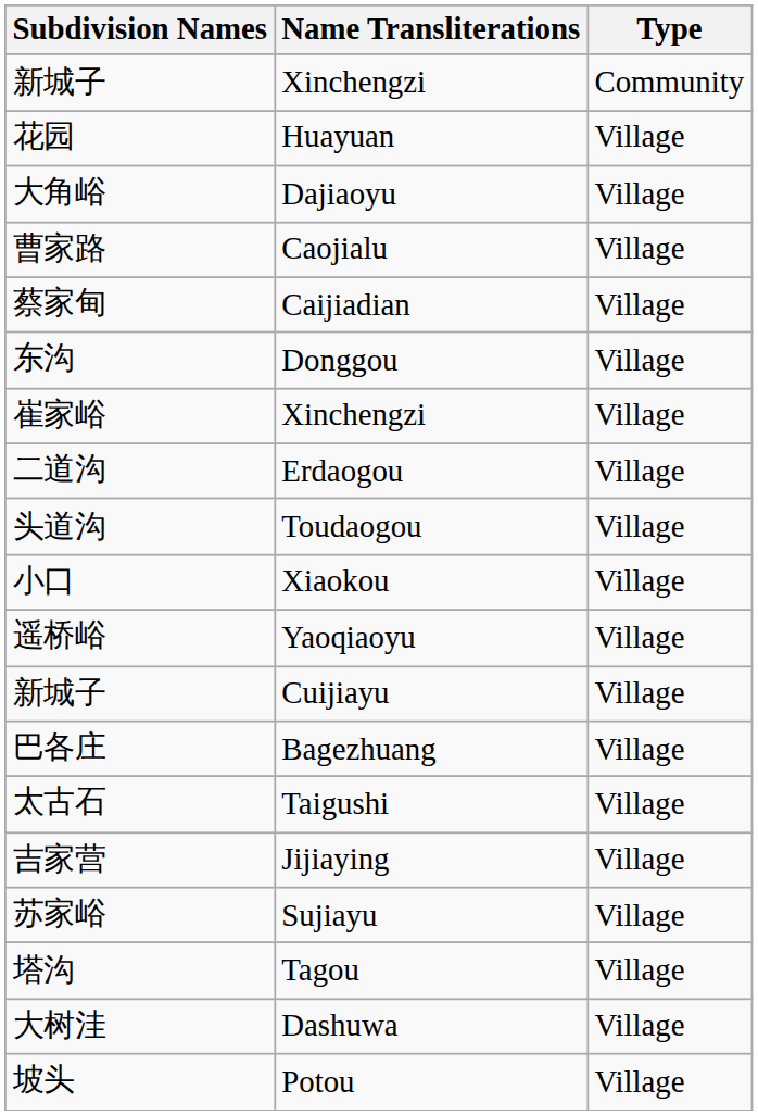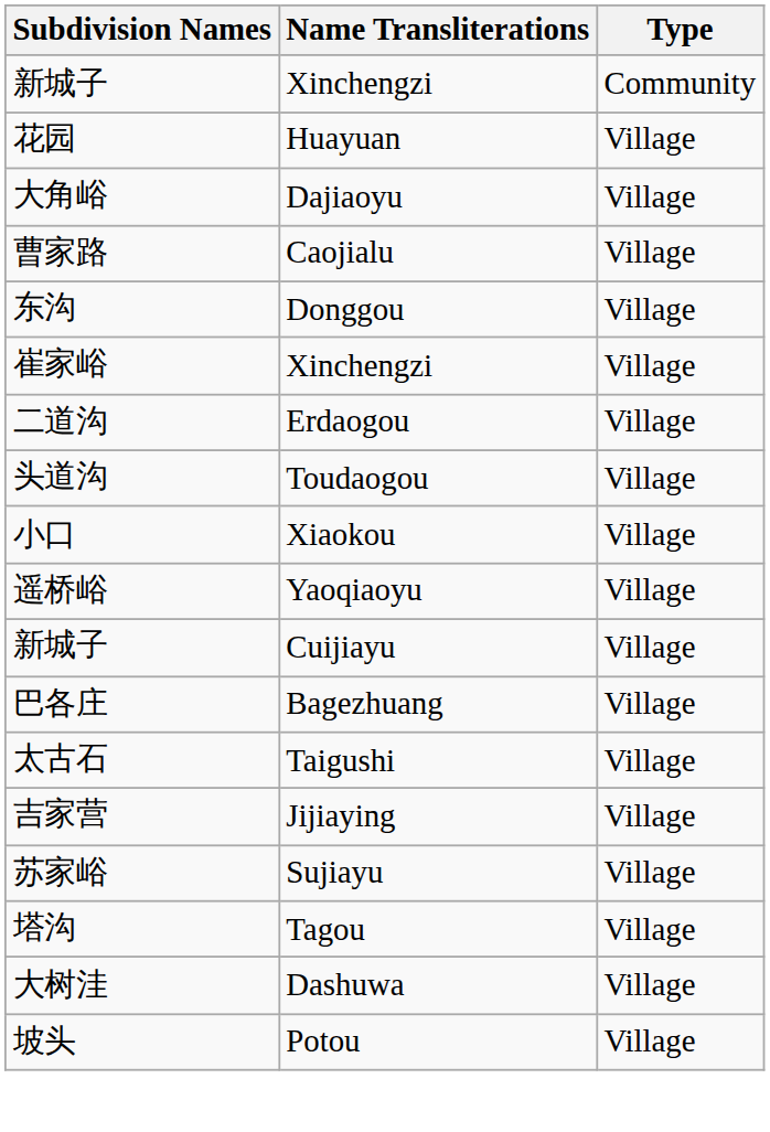 <table class="wikitable sortable">
 <tr>
 <th>Subdivision Names</th>
 <th>Name Transliterations</th>
 <th>Type</th>
 </tr>
 <tr>
 <td>新城子</td>
 <td>Xinchengzi</td>
 <td>Community</td>
 </tr>
 <tr>
 <td>花园</td>
 <td>Huayuan</td>
 <td>Village</td>
 </tr>
 <tr>
 <td>大角峪</td>
 <td>Dajiaoyu</td>
 <td>Village</td>
 </tr>
 <tr>
 <td>曹家路</td>
 <td>Caojialu</td>
-<td>Village</td>
-</tr>
-<tr>
-<td>蔡家甸</td>
-<td>Caijiadian</td>
 <td>Village</td>
 </tr>
 <tr>
 <td>东沟</td>
 <td>Donggou</td>
 <td>Village</td>
 </tr>
 <tr>
 <td>崔家峪</td>
 <td>Xinchengzi</td>
 <td>Village</td>
 </tr>
 <tr>
 <td>二道沟</td>
 <td>Erdaogou</td>
 <td>Village</td>
 </tr>
 <tr>
 <td>头道沟</td>
 <td>Toudaogou</td>
 <td>Village</td>
 </tr>
 <tr>
 <td>小口</td>
 <td>Xiaokou</td>
 <td>Village</td>
 </tr>
 <tr>
 <td>遥桥峪</td>
 <td>Yaoqiaoyu</td>
 <td>Village</td>
 </tr>
 <tr>
 <td>新城子</td>
 <td>Cuijiayu</td>
 <td>Village</td>
 </tr>
 <tr>
 <td>巴各庄</td>
 <td>Bagezhuang</td>
 <td>Village</td>
 </tr>
 <tr>
 <td>太古石</td>
 <td>Taigushi</td>
 <td>Village</td>
 </tr>
 <tr>
 <td>吉家营</td>
 <td>Jijiaying</td>
 <td>Village</td>
 </tr>
 <tr>
 <td>苏家峪</td>
 <td>Sujiayu</td>
 <td>Village</td>
 </tr>
 <tr>
 <td>塔沟</td>
 <td>Tagou</td>
 <td>Village</td>
 </tr>
 <tr>
 <td>大树洼</td>
 <td>Dashuwa</td>
 <td>Village</td>
 </tr>
 <tr>
 <td>坡头</td>
 <td>Potou</td>
 <td>Village</td>
 </tr>
 </table>
